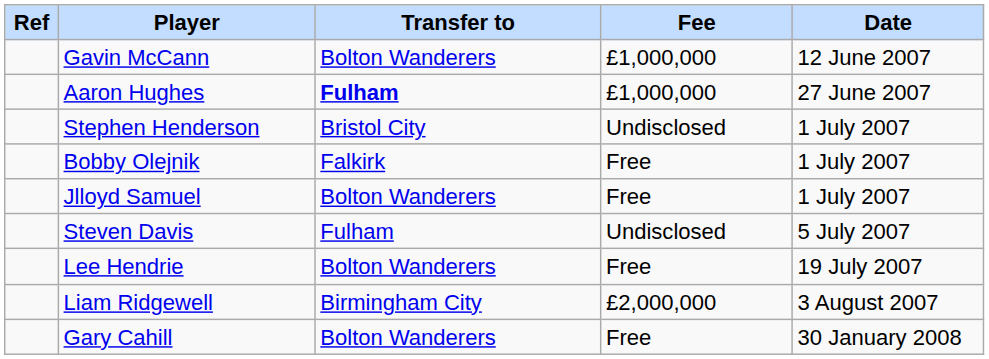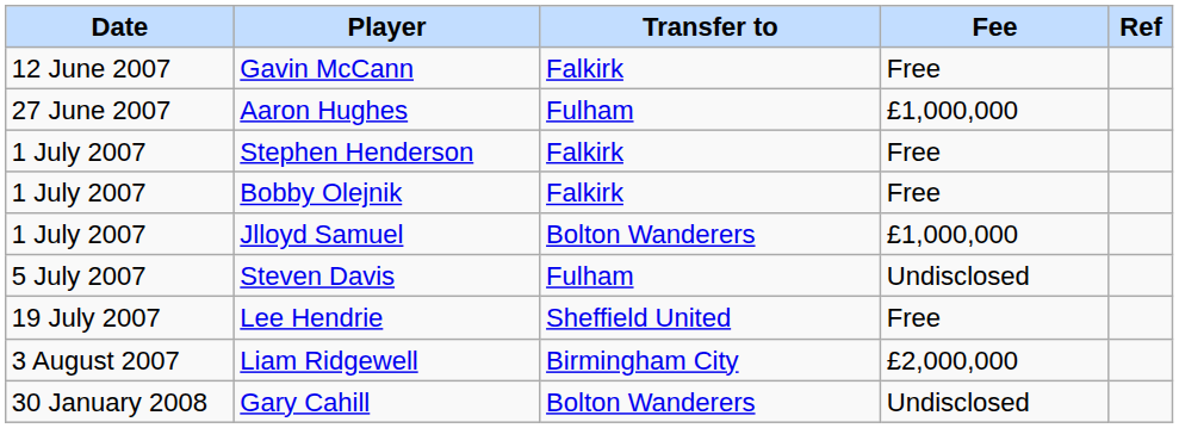 <table class="wikitable" style="text-align:left; font-size:95%;">
 <tr>
-<th style="background:#c2ddff; width:30px;">Ref</th>
+<th style="background:#c2ddff; width:125px;">Date</th>
 <th style="background:#c2ddff; width:170px;">Player</th>
 <th style="background:#c2ddff; width:190px;">Transfer to</th>
 <th style="background:#c2ddff; width:125px;">Fee</th>
-<th style="background:#c2ddff; width:125px;">Date</th>
+<th style="background:#c2ddff; width:30px;">Ref</th>
 </tr>
 <tr>
+<td>12 June 2007</td>
+<td> <a href='#'>Gavin McCann</a></td>
+<td> <a href='#'>Falkirk</a></td>
+<td>Free</td>
 <td></td>
-<td> <a href='#'>Gavin McCann</a></td>
-<td><a href='#'>Bolton Wanderers</a></td>
-<td>£1,000,000</td>
-<td>12 June 2007</td>
 </tr>
 <tr>
+<td>27 June 2007</td>
+<td> <a href='#'>Aaron Hughes</a></td>
+<td><a href='#'>Fulham</a></td>
+<td>£1,000,000</td>
 <td></td>
-<td> <a href='#'>Aaron Hughes</a></td>
-<td><strong><a href='#'>Fulham</a></strong></td>
-<td>£1,000,000</td>
-<td>27 June 2007</td>
 </tr>
 <tr>
+<td>1 July 2007</td>
+<td> <a href='#'>Stephen Henderson</a></td>
+<td> <a href='#'>Falkirk</a></td>
+<td>Free</td>
 <td></td>
-<td> <a href='#'>Stephen Henderson</a></td>
-<td><a href='#'>Bristol City</a></td>
-<td>Undisclosed</td>
-<td>1 July 2007</td>
 </tr>
 <tr>
-<td></td>
+<td>1 July 2007</td>
 <td> <a href='#'>Bobby Olejnik</a></td>
 <td> <a href='#'>Falkirk</a></td>
 <td>Free</td>
-<td>1 July 2007</td>
+<td></td>
 </tr>
 <tr>
-<td></td>
+<td>1 July 2007</td>
 <td> <a href='#'>Jlloyd Samuel</a></td>
 <td><a href='#'>Bolton Wanderers</a></td>
-<td>Free</td>
-<td>1 July 2007</td>
+<td>£1,000,000</td>
+<td></td>
 </tr>
 <tr>
-<td></td>
+<td>5 July 2007</td>
 <td> <a href='#'>Steven Davis</a></td>
 <td><a href='#'>Fulham</a></td>
 <td>Undisclosed</td>
-<td>5 July 2007</td>
+<td></td>
 </tr>
 <tr>
+<td>19 July 2007</td>
+<td> <a href='#'>Lee Hendrie</a></td>
+<td><a href='#'>Sheffield United</a></td>
+<td>Free</td>
 <td></td>
-<td> <a href='#'>Lee Hendrie</a></td>
-<td><a href='#'>Bolton Wanderers</a></td>
-<td>Free</td>
-<td>19 July 2007</td>
 </tr>
 <tr>
-<td></td>
+<td>3 August 2007</td>
 <td> <a href='#'>Liam Ridgewell</a></td>
 <td><a href='#'>Birmingham City</a></td>
 <td>£2,000,000</td>
-<td>3 August 2007</td>
+<td></td>
 </tr>
 <tr>
-<td></td>
+<td>30 January 2008</td>
 <td> <a href='#'>Gary Cahill</a></td>
 <td><a href='#'>Bolton Wanderers</a></td>
-<td>Free</td>
-<td>30 January 2008</td>
+<td>Undisclosed</td>
+<td></td>
 </tr>
 </table>
